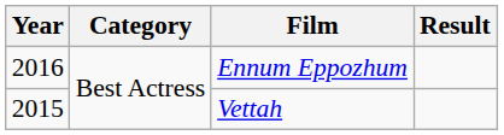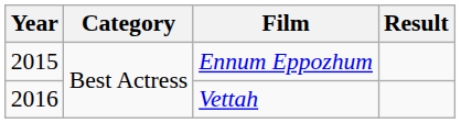 <table class="wikitable">
 <tr>
 <th>Year</th>
 <th>Category</th>
 <th>Film</th>
 <th>Result</th>
 </tr>
 <tr>
-<td>2016</td>
+<td>2015</td>
 <td rowspan="2">Best Actress</td>
 <td><em><a href='#'>Ennum Eppozhum</a></em></td>
 <td></td>
 </tr>
 <tr>
-<td>2015</td>
+<td>2016</td>
 <td><em><a href='#'>Vettah</a></em></td>
 <td></td>
 </tr>
 </table>
